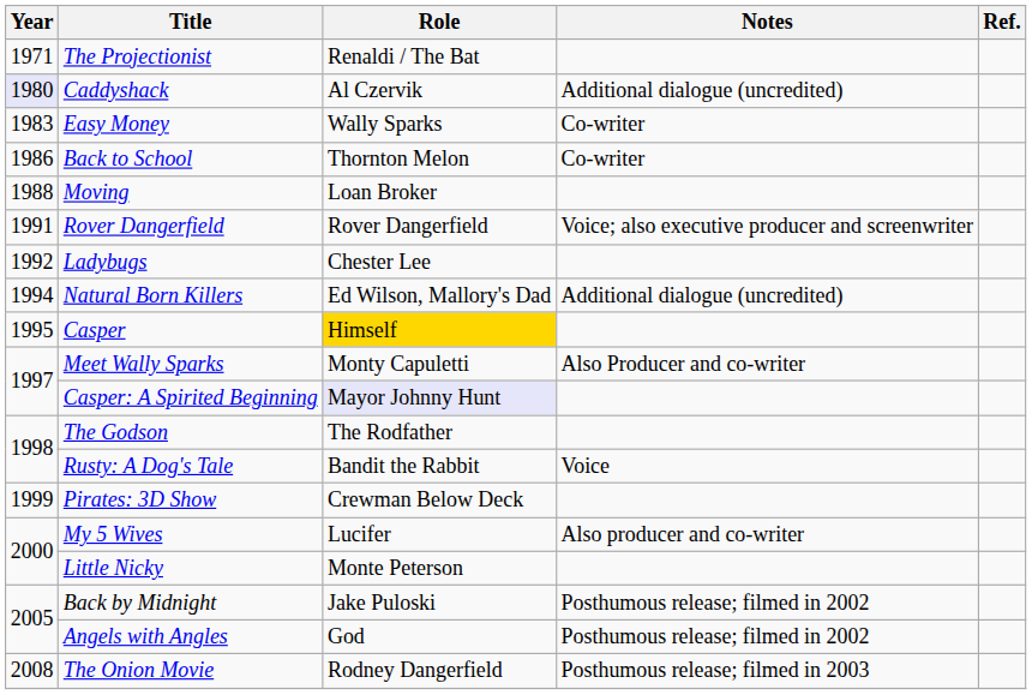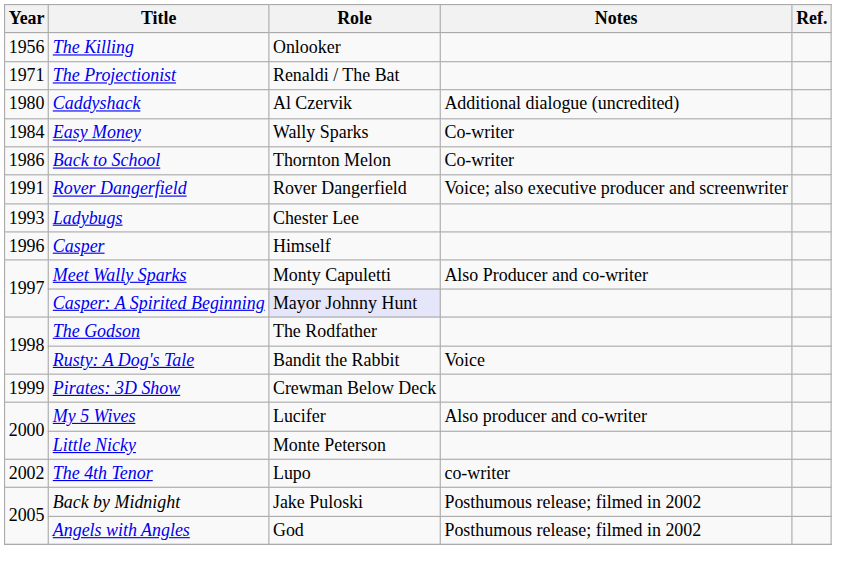 <table class="wikitable sortable">
 <tr>
 <th>Year</th>
 <th>Title</th>
 <th>Role</th>
 <th>Notes</th>
 <th class=unsortable>Ref.</th>
 </tr>
 <tr>
+<td>1956</td>
+<td><em><a href='#'>The Killing</a></em></td>
+<td>Onlooker</td>
+<td></td>
+<td style="text-align:center;"></td>
+</tr>
+<tr>
 <td>1971</td>
 <td><em><a href='#'>The Projectionist</a></em></td>
 <td>Renaldi / The Bat</td>
 <td></td>
 <td style="text-align:center;"></td>
 </tr>
 <tr>
-<td style="background: lavender;">1980</td>
+<td>1980</td>
 <td><em><a href='#'>Caddyshack</a></em></td>
 <td>Al Czervik</td>
 <td>Additional dialogue (uncredited)</td>
 <td style="text-align:center;"></td>
 </tr>
 <tr>
-<td>1983</td>
+<td>1984</td>
 <td><em><a href='#'>Easy Money</a></em></td>
 <td>Wally Sparks</td>
 <td>Co-writer</td>
 <td></td>
 </tr>
 <tr>
 <td>1986</td>
 <td><em><a href='#'>Back to School</a></em></td>
 <td>Thornton Melon</td>
 <td>Co-writer</td>
 <td></td>
 </tr>
 <tr>
-<td>1988</td>
-<td><em><a href='#'>Moving</a></em></td>
-<td>Loan Broker</td>
-<td></td>
-<td></td>
-</tr>
-<tr>
 <td>1991</td>
 <td><em><a href='#'>Rover Dangerfield</a></em></td>
 <td>Rover Dangerfield</td>
 <td>Voice; also executive producer and screenwriter</td>
 <td></td>
 </tr>
 <tr>
-<td>1992</td>
+<td>1993</td>
 <td><em><a href='#'>Ladybugs</a></em></td>
 <td>Chester Lee</td>
 <td></td>
 <td></td>
 </tr>
 <tr>
-<td>1994</td>
-<td><em><a href='#'>Natural Born Killers</a></em></td>
-<td>Ed Wilson, Mallory's Dad</td>
-<td>Additional dialogue (uncredited)</td>
-<td style="text-align:center;"></td>
-</tr>
-<tr>
-<td>1995</td>
+<td>1996</td>
 <td><em><a href='#'>Casper</a></em></td>
-<td style="background: gold;">Himself</td>
+<td>Himself</td>
 <td></td>
 <td></td>
 </tr>
 <tr>
 <td rowspan=2>1997</td>
 <td><em><a href='#'>Meet Wally Sparks</a></em></td>
 <td>Monty Capuletti</td>
 <td>Also Producer and co-writer</td>
 <td></td>
 </tr>
 <tr>
 <td><em><a href='#'>Casper: A Spirited Beginning</a></em></td>
 <td style="background: lavender;">Mayor Johnny Hunt</td>
 <td></td>
 <td></td>
 </tr>
 <tr>
 <td rowspan=2>1998</td>
 <td><em><a href='#'>The Godson</a></em></td>
 <td>The Rodfather</td>
 <td></td>
 <td></td>
 </tr>
 <tr>
 <td><em><a href='#'>Rusty: A Dog's Tale</a></em></td>
 <td>Bandit the Rabbit</td>
 <td>Voice</td>
 <td></td>
 </tr>
 <tr>
 <td>1999</td>
 <td><em><a href='#'>Pirates: 3D Show</a></em></td>
 <td>Crewman Below Deck</td>
 <td></td>
 <td></td>
 </tr>
 <tr>
 <td rowspan=2>2000</td>
 <td><em><a href='#'>My 5 Wives</a></em></td>
 <td>Lucifer</td>
 <td>Also producer and co-writer</td>
 <td></td>
 </tr>
 <tr>
 <td><em><a href='#'>Little Nicky</a></em></td>
 <td>Monte Peterson</td>
 <td></td>
 <td></td>
 </tr>
 <tr>
+<td>2002</td>
+<td><em><a href='#'>The 4th Tenor</a></em></td>
+<td>Lupo</td>
+<td>co-writer</td>
+<td></td>
+</tr>
+<tr>
 <td rowspan=2>2005</td>
 <td><em>Back by Midnight</em></td>
 <td>Jake Puloski</td>
 <td>Posthumous release; filmed in 2002</td>
 <td></td>
 </tr>
 <tr>
 <td><em><a href='#'>Angels with Angles</a></em></td>
 <td>God</td>
 <td>Posthumous release; filmed in 2002</td>
 <td></td>
 </tr>
 <tr>
-<td>2008</td>
-<td><em><a href='#'>The Onion Movie</a></em></td>
-<td>Rodney Dangerfield</td>
-<td>Posthumous release; filmed in 2003</td>
-<td></td>
-</tr>
-<tr>
 </tr>
 </table>
